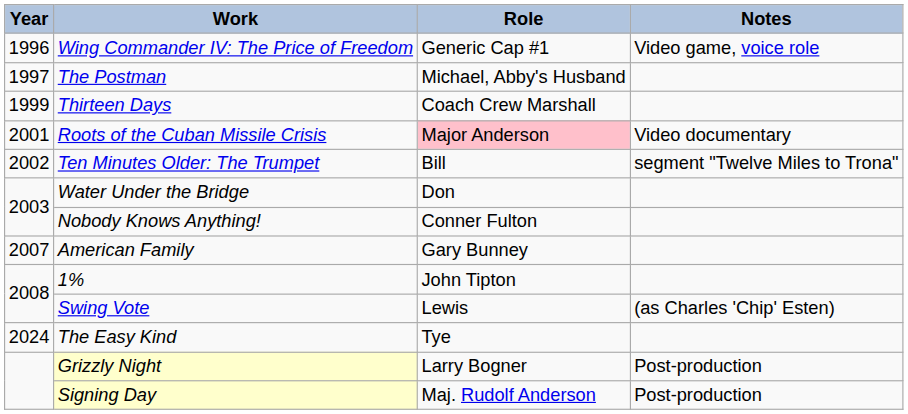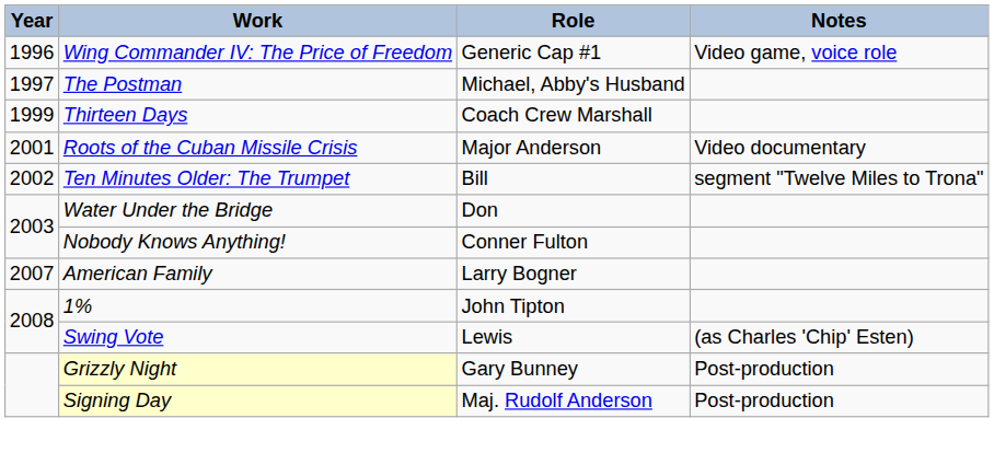 <table class="wikitable sortable">
 <tr>
 <th style="background:#B0C4DE">Year</th>
 <th style="background:#B0C4DE">Work</th>
 <th style="background:#B0C4DE">Role</th>
 <th style="background:#B0C4DE">Notes</th>
 </tr>
 <tr>
 <td>1996</td>
 <td><em><a href='#'>Wing Commander IV: The Price of Freedom</a></em></td>
 <td>Generic Cap #1</td>
 <td>Video game, <a href='#'>voice role</a></td>
 </tr>
 <tr>
 <td>1997</td>
 <td><em><a href='#'>The Postman</a></em></td>
 <td>Michael, Abby's Husband</td>
 <td></td>
 </tr>
 <tr>
 <td>1999</td>
 <td><em><a href='#'>Thirteen Days</a></em></td>
 <td>Coach Crew Marshall</td>
 <td></td>
 </tr>
 <tr>
 <td>2001</td>
 <td><em><a href='#'>Roots of the Cuban Missile Crisis</a></em></td>
-<td style="background: pink;">Major Anderson</td>
+<td>Major Anderson</td>
 <td>Video documentary</td>
 </tr>
 <tr>
 <td>2002</td>
 <td><em><a href='#'>Ten Minutes Older: The Trumpet</a></em></td>
 <td>Bill</td>
 <td>segment "Twelve Miles to Trona"</td>
 </tr>
 <tr>
 <td rowspan="2">2003</td>
 <td><em>Water Under the Bridge</em></td>
 <td>Don</td>
 <td></td>
 </tr>
 <tr>
 <td><em>Nobody Knows Anything!</em></td>
 <td>Conner Fulton</td>
 <td></td>
 </tr>
 <tr>
 <td>2007</td>
 <td><em>American Family</em></td>
-<td>Gary Bunney</td>
+<td>Larry Bogner</td>
 <td></td>
 </tr>
 <tr>
 <td rowspan="2">2008</td>
 <td><em>1%</em></td>
 <td>John Tipton</td>
 <td></td>
 </tr>
 <tr>
 <td><em><a href='#'>Swing Vote</a></em></td>
 <td>Lewis</td>
 <td>(as Charles 'Chip' Esten)</td>
 </tr>
 <tr>
-<td rowspan="1">2024</td>
-<td><em>The Easy Kind</em></td>
-<td>Tye</td>
-<td></td>
-</tr>
-<tr>
 <td rowspan="2"></td>
 <td style="background:#FFFFCC;"><em>Grizzly Night</em> </td>
-<td>Larry Bogner</td>
+<td>Gary Bunney</td>
 <td>Post-production</td>
 </tr>
 <tr>
 <td style="background:#FFFFCC;"><em>Signing Day</em> </td>
 <td>Maj. <a href='#'>Rudolf Anderson</a></td>
 <td>Post-production</td>
 </tr>
 </table>
